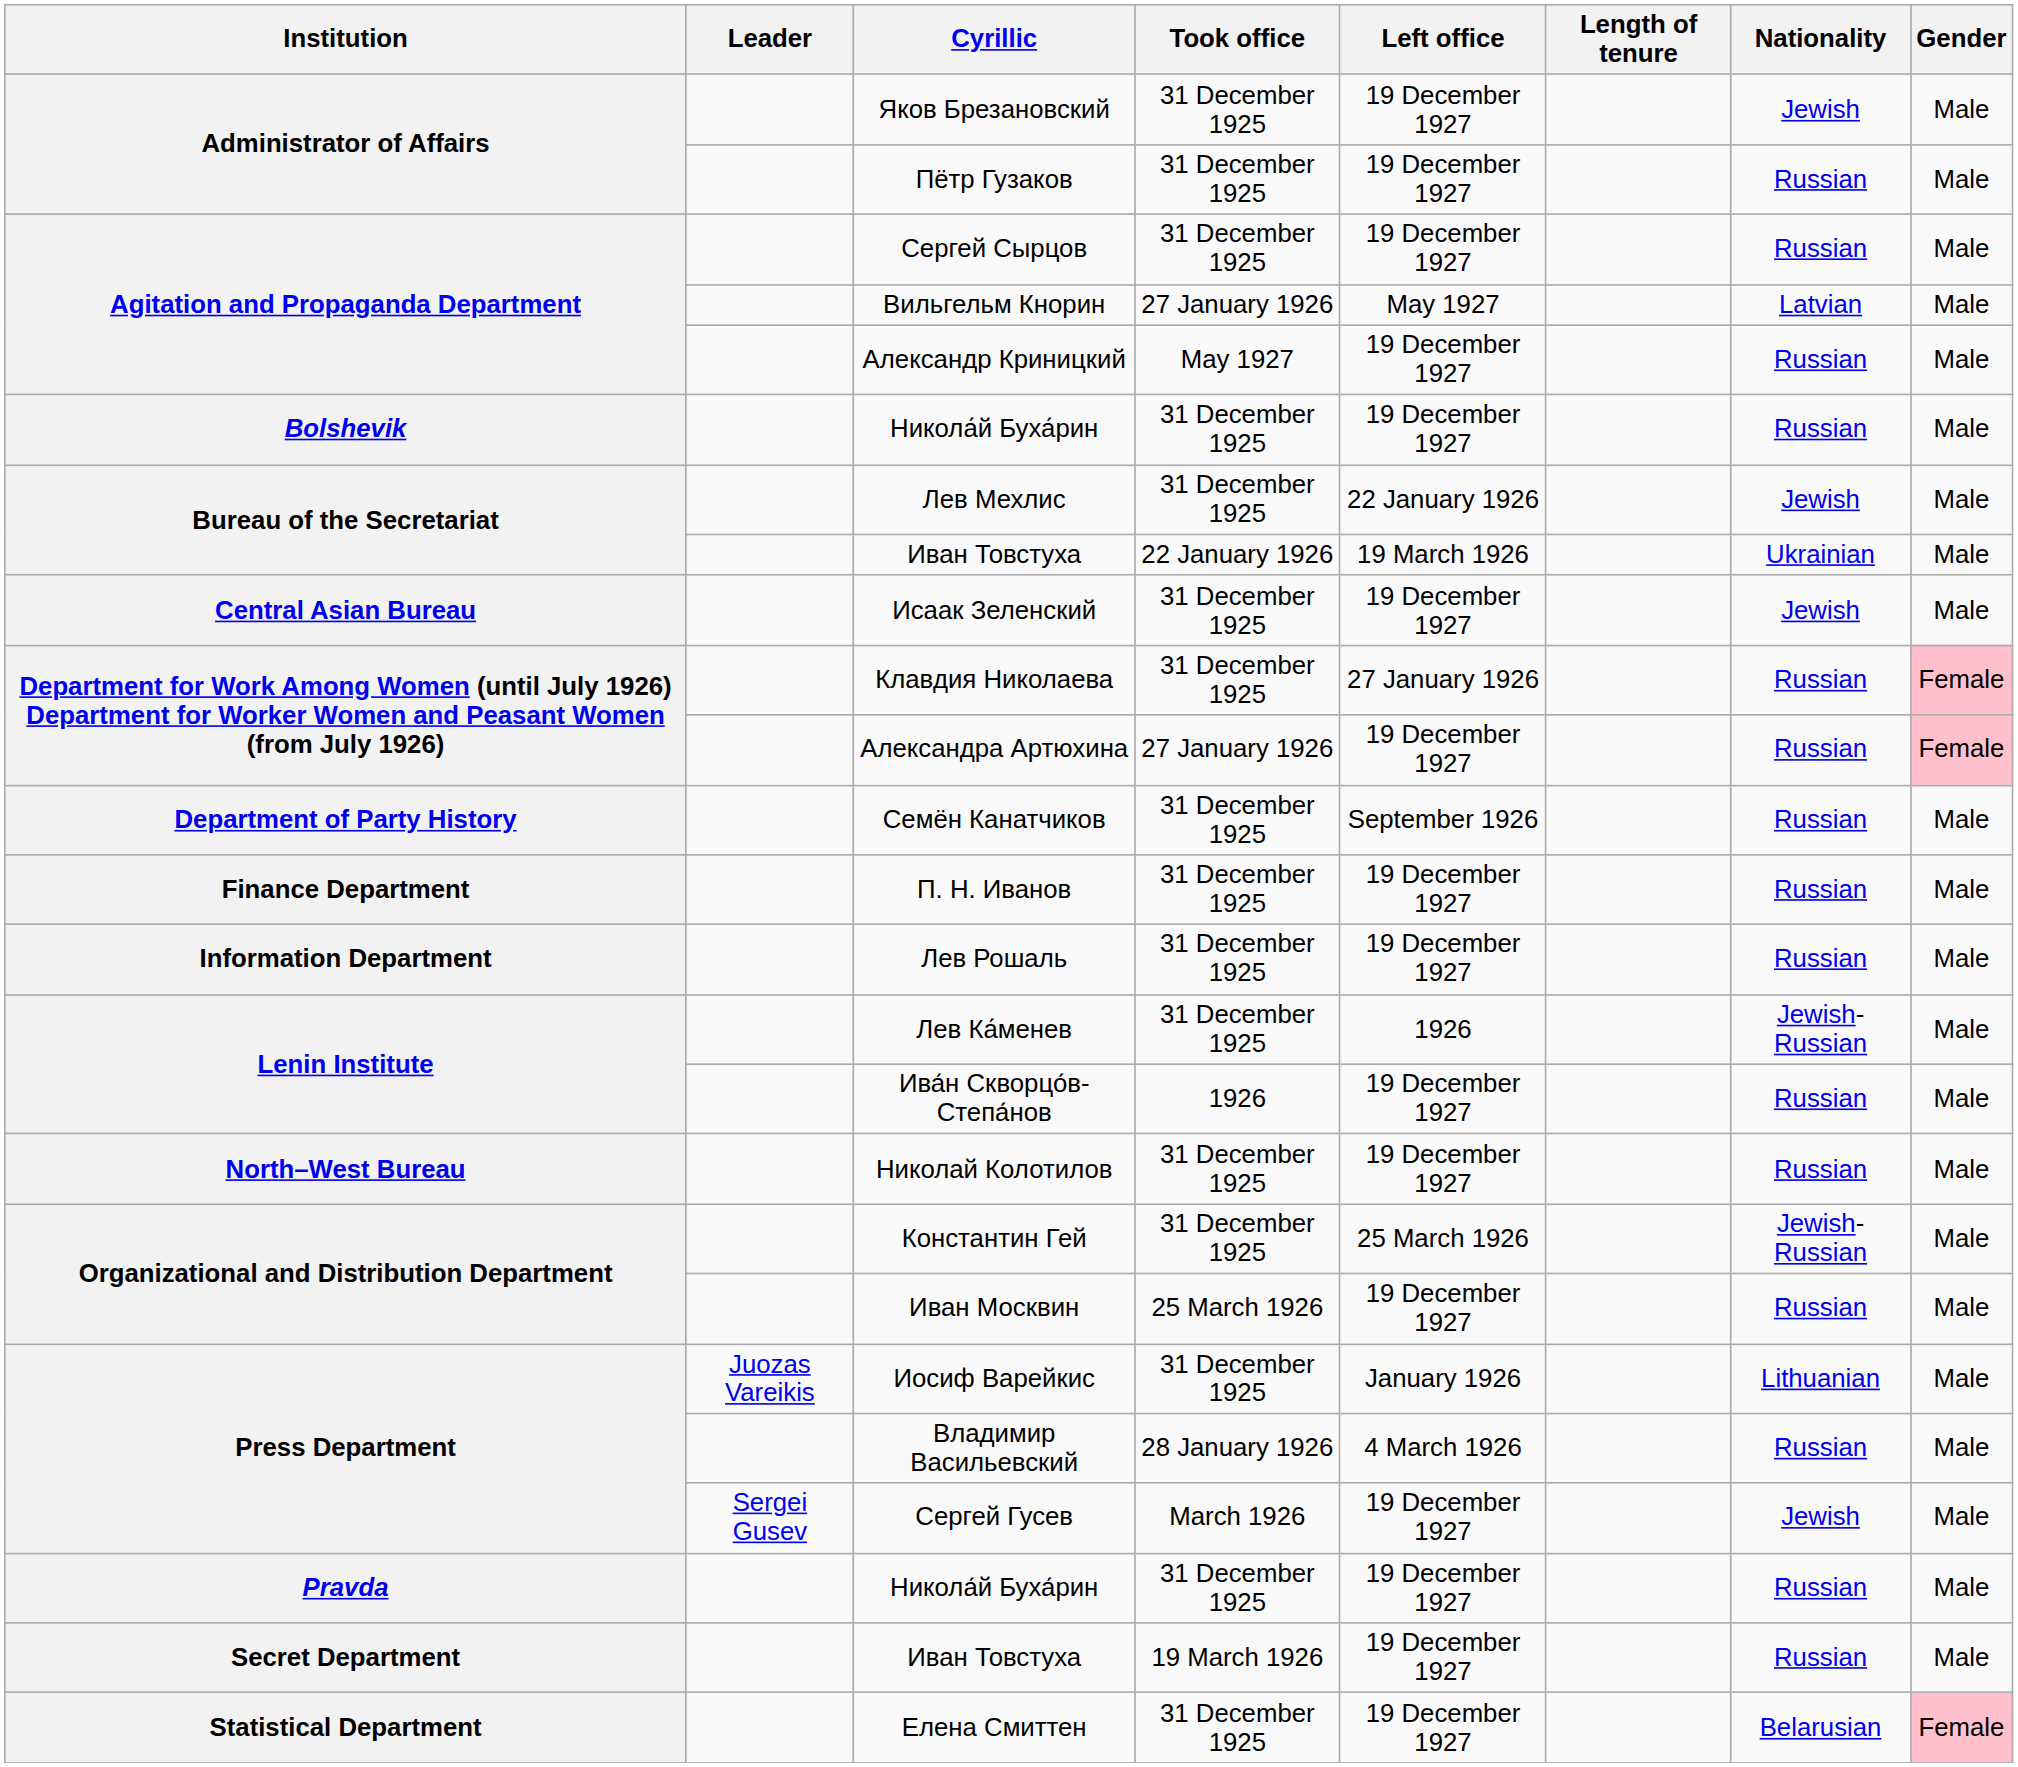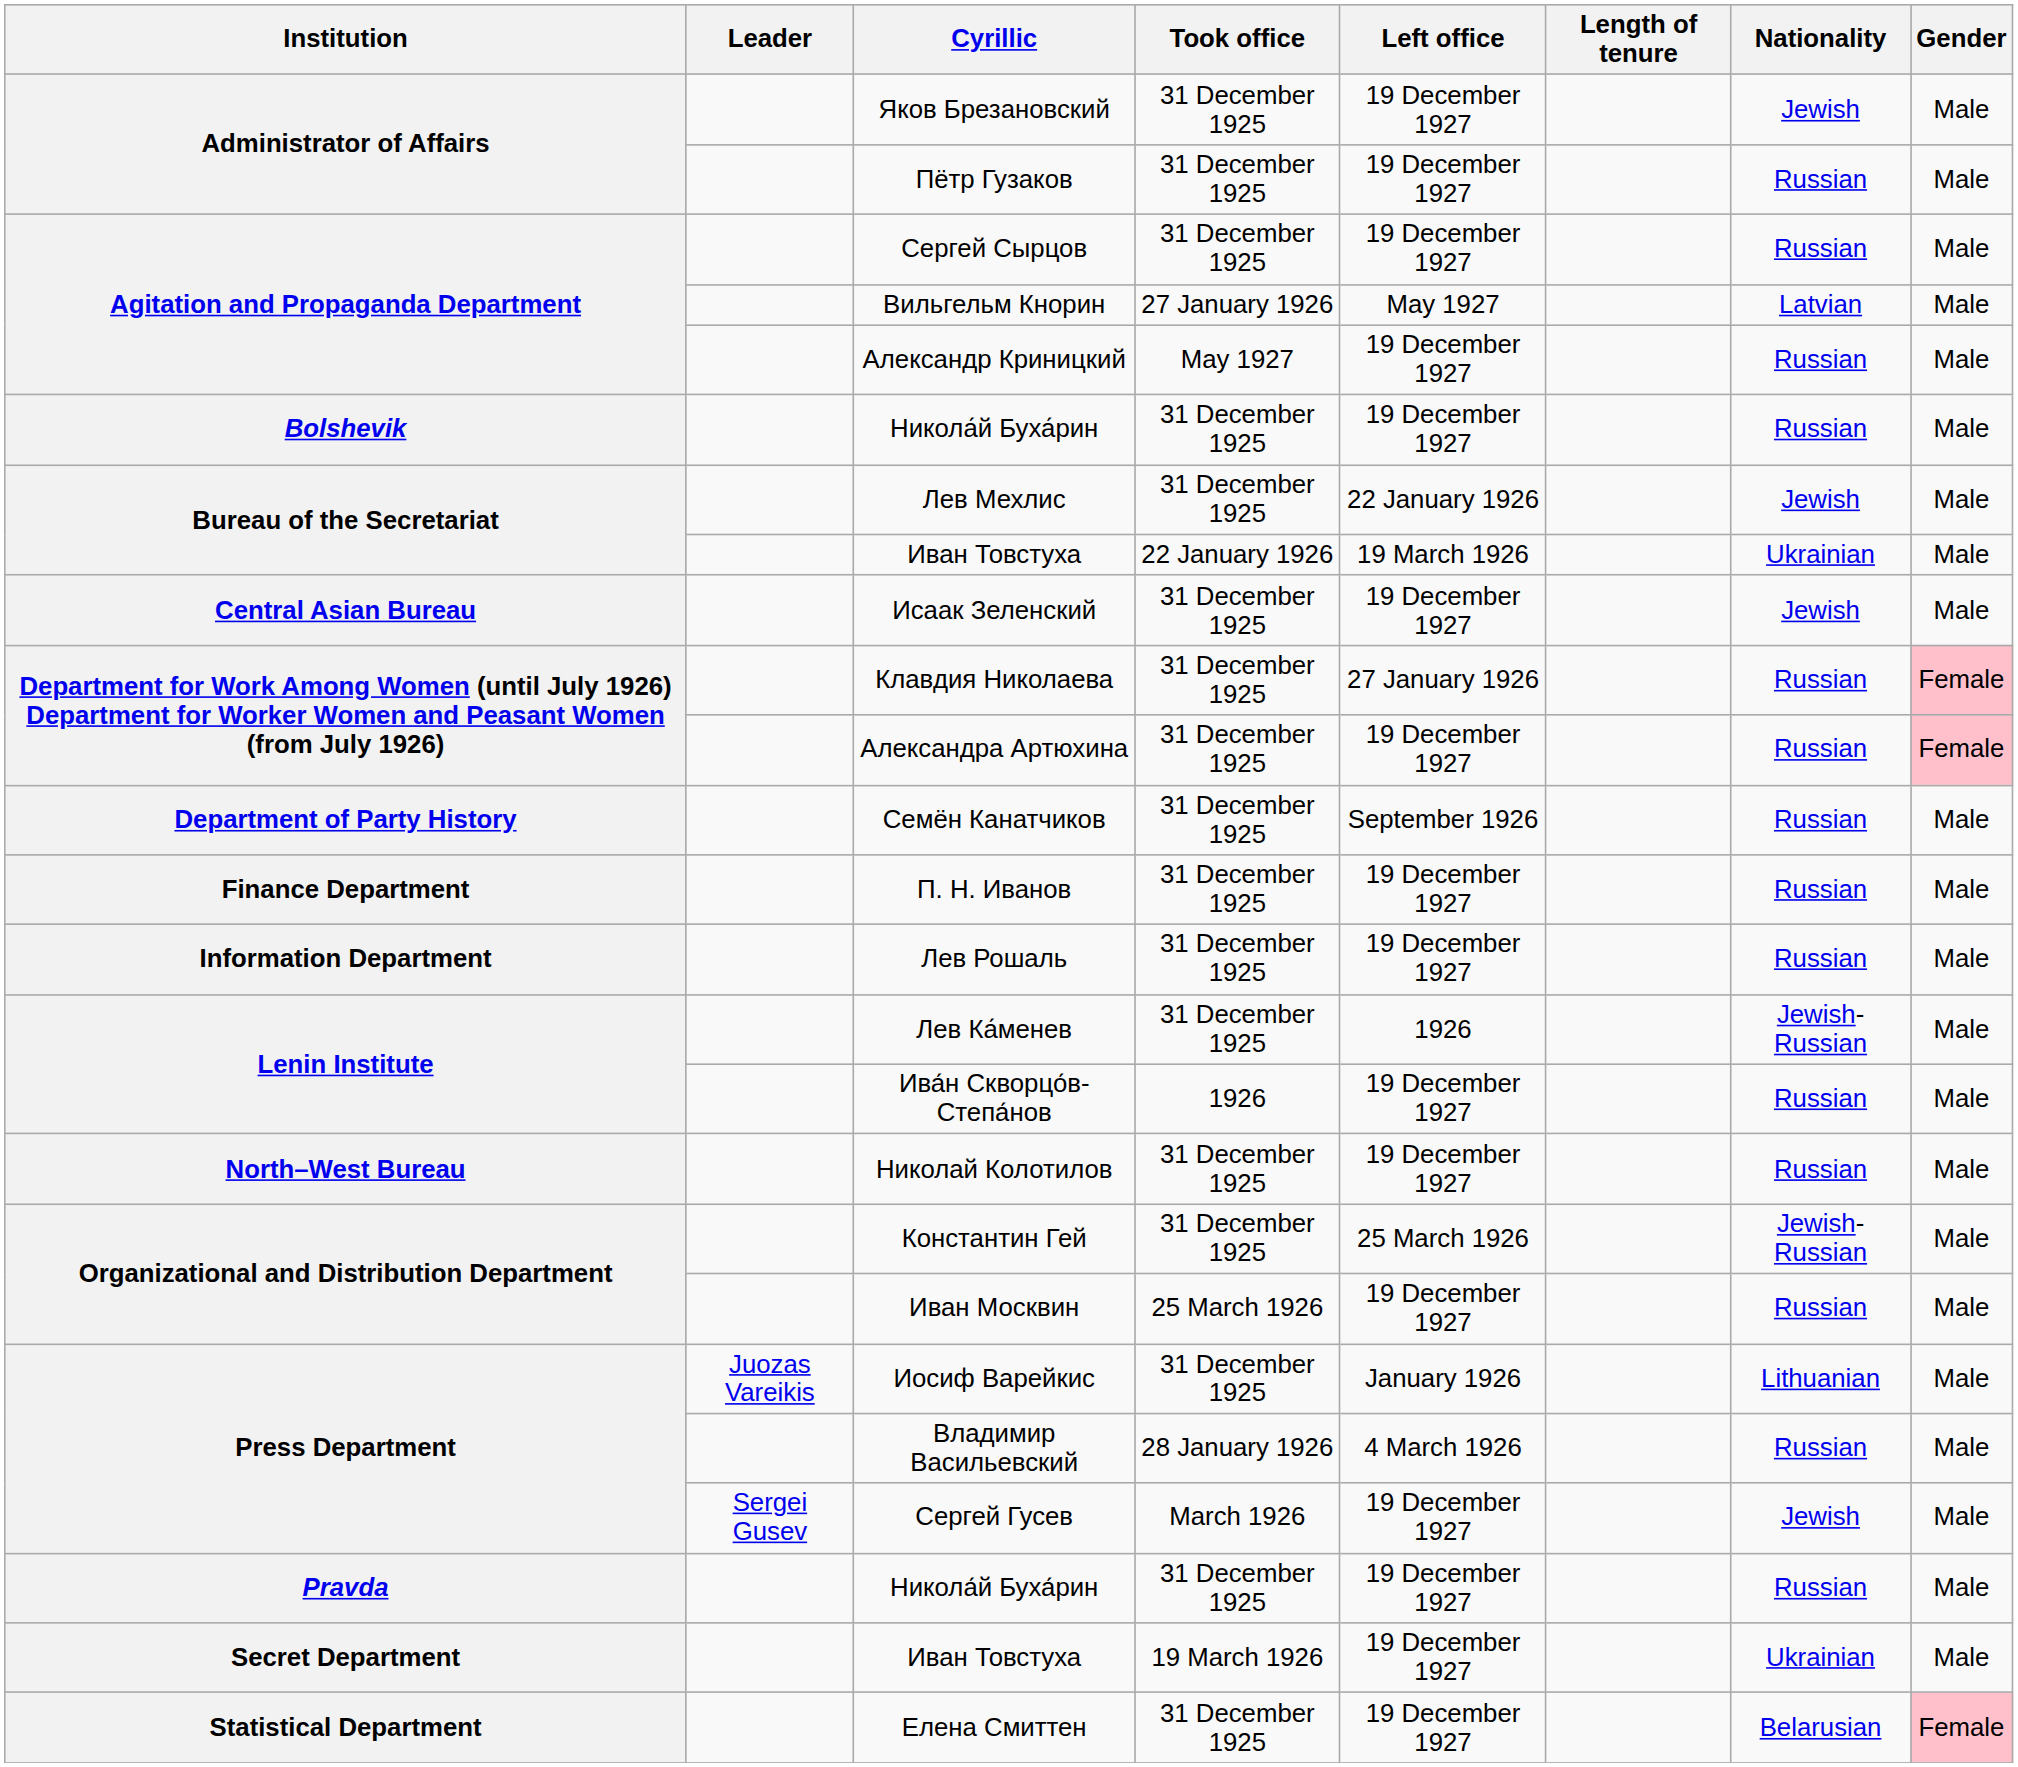 <table class="wikitable sortable plainrowheaders" style=text-align:center>
 <tr>
 <th scope="col">Institution</th>
 <th scope="col">Leader</th>
 <th scope="col" class="unsortable"><a href='#'>Cyrillic</a></th>
 <th scope="col">Took office</th>
 <th scope="col">Left office</th>
 <th scope="col">Length of tenure</th>
 <th scope="col">Nationality</th>
 <th scope="col">Gender</th>
 </tr>
 <tr>
 <th rowspan="2" scope="row">Administrator of Affairs</th>
 <td></td>
 <td>Яков Брезановский</td>
 <td>31 December 1925</td>
 <td>19 December 1927</td>
 <td></td>
 <td><a href='#'>Jewish</a></td>
 <td>Male</td>
 </tr>
 <tr>
 <td></td>
 <td>Пётр Гузаков</td>
 <td>31 December 1925</td>
 <td>19 December 1927</td>
 <td></td>
 <td><a href='#'>Russian</a></td>
 <td>Male</td>
 </tr>
 <tr>
 <th rowspan="3" scope="row"><a href='#'>Agitation and Propaganda Department</a></th>
 <td></td>
 <td>Сергей Сырцов</td>
 <td>31 December 1925</td>
 <td>19 December 1927</td>
 <td></td>
 <td><a href='#'>Russian</a></td>
 <td>Male</td>
 </tr>
 <tr>
 <td></td>
 <td>Вильгельм Кнорин</td>
 <td>27 January 1926</td>
 <td>May 1927</td>
 <td></td>
 <td><a href='#'>Latvian</a></td>
 <td>Male</td>
 </tr>
 <tr>
 <td></td>
 <td>Александр Криницкий</td>
 <td>May 1927</td>
 <td>19 December 1927</td>
 <td></td>
 <td><a href='#'>Russian</a></td>
 <td>Male</td>
 </tr>
 <tr>
 <th scope="row"><em><a href='#'>Bolshevik</a></em></th>
 <td></td>
 <td>Никола́й Буха́рин</td>
 <td>31 December 1925</td>
 <td>19 December 1927</td>
 <td></td>
 <td><a href='#'>Russian</a></td>
 <td>Male</td>
 </tr>
 <tr>
 <th rowspan="2" scope="row">Bureau of the Secretariat</th>
 <td></td>
 <td>Лев Мехлис</td>
 <td>31 December 1925</td>
 <td>22 January 1926</td>
 <td></td>
 <td><a href='#'>Jewish</a></td>
 <td>Male</td>
 </tr>
 <tr>
 <td></td>
 <td>Иван Товстуха</td>
 <td>22 January 1926</td>
 <td>19 March 1926</td>
 <td></td>
 <td><a href='#'>Ukrainian</a></td>
 <td>Male</td>
 </tr>
 <tr>
 <th scope="row"><a href='#'>Central Asian Bureau</a></th>
 <td></td>
 <td>Исаак Зеленский</td>
 <td>31 December 1925</td>
 <td>19 December 1927</td>
 <td></td>
 <td><a href='#'>Jewish</a></td>
 <td>Male</td>
 </tr>
 <tr>
 <th rowspan="2" scope="row"><a href='#'>Department for Work Among Women</a> (until July 1926)<br><a href='#'>Department for Worker Women and Peasant Women</a> (from July 1926)</th>
 <td></td>
 <td>Клавдия Николаева</td>
 <td>31 December 1925</td>
 <td>27 January 1926</td>
 <td></td>
 <td><a href='#'>Russian</a></td>
 <td style="background: Pink">Female</td>
 </tr>
 <tr>
 <td></td>
 <td>Александра Артюхина</td>
-<td>27 January 1926</td>
+<td>31 December 1925</td>
 <td>19 December 1927</td>
 <td></td>
 <td><a href='#'>Russian</a></td>
 <td style="background: Pink">Female</td>
 </tr>
 <tr>
 <th scope="row"><a href='#'>Department of Party History</a></th>
 <td></td>
 <td>Семён Канатчиков</td>
 <td>31 December 1925</td>
 <td>September 1926</td>
 <td></td>
 <td><a href='#'>Russian</a></td>
 <td>Male</td>
 </tr>
 <tr>
 <th scope="row">Finance Department</th>
 <td></td>
 <td>П. Н. Иванов</td>
 <td>31 December 1925</td>
 <td>19 December 1927</td>
 <td></td>
 <td><a href='#'>Russian</a></td>
 <td>Male</td>
 </tr>
 <tr>
 <th scope="row">Information Department</th>
 <td></td>
 <td>Лев Рошаль</td>
 <td>31 December 1925</td>
 <td>19 December 1927</td>
 <td></td>
 <td><a href='#'>Russian</a></td>
 <td>Male</td>
 </tr>
 <tr>
 <th rowspan="2" scope="row"><a href='#'>Lenin Institute</a></th>
 <td></td>
 <td>Лев Ка́менев</td>
 <td>31 December 1925</td>
 <td>1926</td>
 <td></td>
 <td><a href='#'>Jewish</a>-<a href='#'>Russian</a><br></td>
 <td>Male</td>
 </tr>
 <tr>
 <td></td>
 <td>Ива́н Скворцо́в-Степа́нов</td>
 <td>1926</td>
 <td>19 December 1927</td>
 <td></td>
 <td><a href='#'>Russian</a></td>
 <td>Male</td>
 </tr>
 <tr>
 <th scope="row"><a href='#'>North–West Bureau</a></th>
 <td></td>
 <td>Николай Колотилов</td>
 <td>31 December 1925</td>
 <td>19 December 1927</td>
 <td></td>
 <td><a href='#'>Russian</a></td>
 <td>Male</td>
 </tr>
 <tr>
 <th rowspan="2" scope="row">Organizational and Distribution Department</th>
 <td></td>
 <td>Константин Гей</td>
 <td>31 December 1925</td>
 <td>25 March 1926</td>
 <td></td>
 <td><a href='#'>Jewish</a>-<a href='#'>Russian</a><br></td>
 <td>Male</td>
 </tr>
 <tr>
 <td></td>
 <td>Иван Москвин</td>
 <td>25 March 1926</td>
 <td>19 December 1927</td>
 <td></td>
 <td><a href='#'>Russian</a></td>
 <td>Male</td>
 </tr>
 <tr>
 <th rowspan="3" scope="row">Press Department</th>
 <td><a href='#'>Juozas Vareikis</a></td>
 <td>Иосиф Варейкис</td>
 <td>31 December 1925</td>
 <td>January 1926</td>
 <td></td>
 <td><a href='#'>Lithuanian</a></td>
 <td>Male</td>
 </tr>
 <tr>
 <td></td>
 <td>Владимир Васильевский</td>
 <td>28 January 1926</td>
 <td>4 March 1926</td>
 <td></td>
 <td><a href='#'>Russian</a></td>
 <td>Male</td>
 </tr>
 <tr>
 <td><a href='#'>Sergei Gusev</a></td>
 <td>Сергей Гусев</td>
 <td>March 1926</td>
 <td>19 December 1927</td>
 <td></td>
 <td><a href='#'>Jewish</a></td>
 <td>Male</td>
 </tr>
 <tr>
 <th scope="row"><em><a href='#'>Pravda</a></em></th>
 <td></td>
 <td>Никола́й Буха́рин</td>
 <td>31 December 1925</td>
 <td>19 December 1927</td>
 <td></td>
 <td><a href='#'>Russian</a></td>
 <td>Male</td>
 </tr>
 <tr>
 <th scope="row">Secret Department</th>
 <td></td>
 <td>Иван Товстуха</td>
 <td>19 March 1926</td>
 <td>19 December 1927</td>
 <td></td>
-<td><a href='#'>Russian</a></td>
+<td><a href='#'>Ukrainian</a></td>
 <td>Male</td>
 </tr>
 <tr>
 <th scope="row">Statistical Department</th>
 <td></td>
 <td>Елена Смиттен</td>
 <td>31 December 1925</td>
 <td>19 December 1927</td>
 <td></td>
 <td><a href='#'>Belarusian</a></td>
 <td style="background: Pink">Female</td>
 </tr>
 </table>
